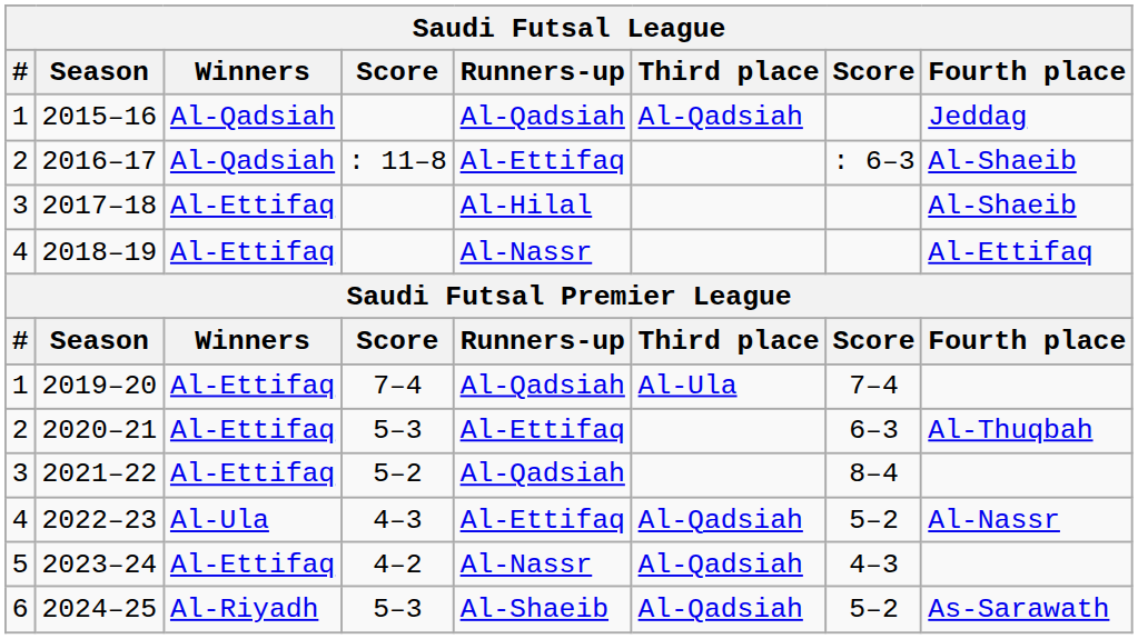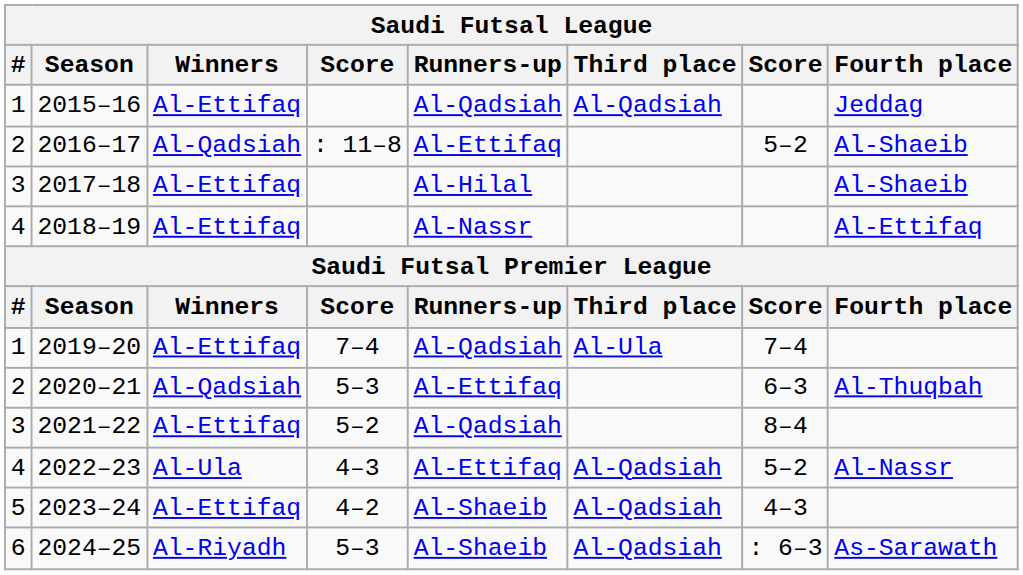 <table class="wikitable">
 <tr>
 <th colspan=8 align=center>Saudi Futsal League</th>
 </tr>
 <tr>
 <th scope=col>#</th>
 <th scope=col>Season</th>
 <th scope=col>Winners</th>
 <th scope=col>Score</th>
 <th scope=col>Runners-up</th>
 <th scope=col>Third place</th>
 <th scope=col>Score</th>
 <th scope=col>Fourth place</th>
 </tr>
 <tr>
 <td align=center>1</td>
 <td>2015–16</td>
-<td><a href='#'>Al-Qadsiah</a></td>
+<td><a href='#'>Al-Ettifaq</a></td>
 <td align=center></td>
 <td><a href='#'>Al-Qadsiah</a></td>
 <td><a href='#'>Al-Qadsiah</a></td>
 <td align=center></td>
 <td><a href='#'>Jeddag</a></td>
 </tr>
 <tr>
 <td align=center>2</td>
 <td>2016–17</td>
 <td><a href='#'>Al-Qadsiah</a></td>
 <td align=center>: 11–8</td>
 <td><a href='#'>Al-Ettifaq</a></td>
 <td></td>
-<td align=center>: 6–3</td>
+<td align=center>5–2</td>
 <td><a href='#'>Al-Shaeib</a></td>
 </tr>
 <tr>
 <td align=center>3</td>
 <td>2017–18</td>
 <td><a href='#'>Al-Ettifaq</a></td>
 <td align=center></td>
 <td><a href='#'>Al-Hilal</a></td>
 <td></td>
 <td align=center></td>
 <td><a href='#'>Al-Shaeib</a></td>
 </tr>
 <tr>
 <td align=center>4</td>
 <td>2018–19</td>
 <td><a href='#'>Al-Ettifaq</a></td>
 <td align=center></td>
 <td><a href='#'>Al-Nassr</a></td>
 <td></td>
 <td align=center></td>
 <td><a href='#'>Al-Ettifaq</a></td>
 </tr>
 <tr>
 <th colspan=8 align=center>Saudi Futsal Premier League</th>
 </tr>
 <tr>
 <th scope=col>#</th>
 <th scope=col>Season</th>
 <th scope=col>Winners</th>
 <th scope=col>Score</th>
 <th scope=col>Runners-up</th>
 <th scope=col>Third place</th>
 <th scope=col>Score</th>
 <th scope=col>Fourth place</th>
 </tr>
 <tr>
 <td align=center>1</td>
 <td>2019–20</td>
 <td><a href='#'>Al-Ettifaq</a></td>
 <td align=center>7–4</td>
 <td><a href='#'>Al-Qadsiah</a></td>
 <td><a href='#'>Al-Ula</a></td>
 <td align=center>7–4</td>
 <td></td>
 </tr>
 <tr>
 <td align=center>2</td>
 <td>2020–21</td>
-<td><a href='#'>Al-Ettifaq</a></td>
+<td><a href='#'>Al-Qadsiah</a></td>
 <td align=center>5–3</td>
 <td><a href='#'>Al-Ettifaq</a></td>
 <td></td>
 <td align=center>6–3</td>
 <td><a href='#'>Al-Thuqbah</a></td>
 </tr>
 <tr>
 <td align=center>3</td>
 <td>2021–22</td>
 <td><a href='#'>Al-Ettifaq</a></td>
 <td align=center>5–2</td>
 <td><a href='#'>Al-Qadsiah</a></td>
 <td></td>
 <td align=center>8–4</td>
 <td></td>
 </tr>
 <tr>
 <td align=center>4</td>
 <td>2022–23</td>
 <td><a href='#'>Al-Ula</a></td>
 <td align=center>4–3</td>
 <td><a href='#'>Al-Ettifaq</a></td>
 <td><a href='#'>Al-Qadsiah</a></td>
 <td align=center>5–2</td>
 <td><a href='#'>Al-Nassr</a></td>
 </tr>
 <tr>
 <td align=center>5</td>
 <td>2023–24</td>
 <td><a href='#'>Al-Ettifaq</a></td>
 <td align=center>4–2</td>
-<td><a href='#'>Al-Nassr</a></td>
+<td><a href='#'>Al-Shaeib</a></td>
 <td><a href='#'>Al-Qadsiah</a></td>
 <td align=center>4–3</td>
 <td></td>
 </tr>
 <tr>
 <td align=center>6</td>
 <td>2024–25</td>
 <td><a href='#'>Al-Riyadh</a></td>
 <td align=center>5–3 </td>
 <td><a href='#'>Al-Shaeib</a></td>
 <td><a href='#'>Al-Qadsiah</a></td>
-<td align=center>5–2</td>
+<td align=center>: 6–3</td>
 <td><a href='#'>As-Sarawath</a></td>
 </tr>
 </table>
